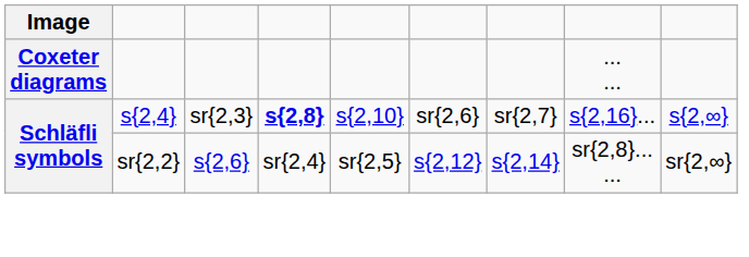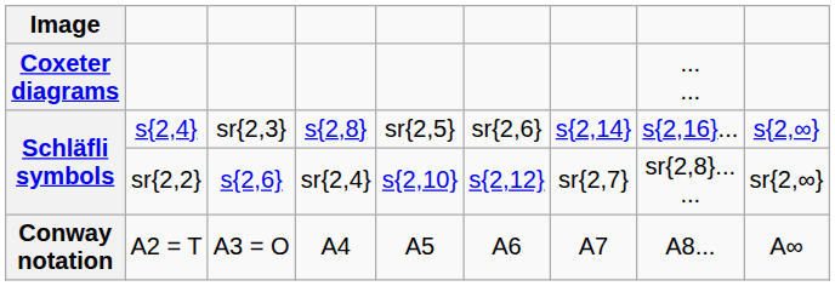 <table class=wikitable>
 <tr align=center>
 <th>Image</th>
 <td></td>
 <td></td>
 <td></td>
 <td></td>
 <td></td>
 <td></td>
 <td></td>
 <td></td>
 </tr>
 <tr align=center>
 <th><a href='#'>Coxeter<br>diagrams</a></th>
 <td><br></td>
 <td><br></td>
 <td><br></td>
 <td><br></td>
 <td><br></td>
 <td><br></td>
 <td>...<br>...</td>
 <td><br></td>
 </tr>
 <tr align=center>
 <th rowspan=2><a href='#'>Schläfli<br>symbols</a></th>
 <td><a href='#'>s{2,4}</a></td>
 <td>sr{2,3}<br></td>
-<td><strong><a href='#'>s{2,8}</a></strong></td>
-<td><a href='#'>s{2,10}</a></td>
+<td><a href='#'>s{2,8}</a></td>
+<td>sr{2,5}<br></td>
 <td>sr{2,6}<br></td>
-<td>sr{2,7}<br></td>
+<td><a href='#'>s{2,14}</a></td>
 <td><a href='#'>s{2,16}</a>...</td>
 <td><a href='#'>s{2,∞}</a></td>
 </tr>
 <tr align=center>
 <td>sr{2,2}<br></td>
 <td><a href='#'>s{2,6}</a></td>
 <td>sr{2,4}<br></td>
-<td>sr{2,5}<br></td>
+<td><a href='#'>s{2,10}</a></td>
 <td><a href='#'>s{2,12}</a></td>
-<td><a href='#'>s{2,14}</a></td>
+<td>sr{2,7}<br></td>
 <td>sr{2,8}...<br>...</td>
 <td>sr{2,∞}<br></td>
 </tr>
+<tr align=center>
+<th>Conway<br>notation</th>
+<td>A2 = T</td>
+<td>A3 = O</td>
+<td>A4</td>
+<td>A5</td>
+<td>A6</td>
+<td>A7</td>
+<td>A8...</td>
+<td>A∞</td>
+</tr>
 </table>
